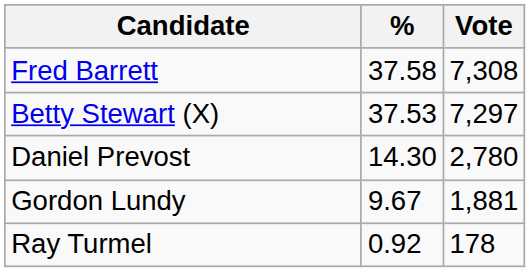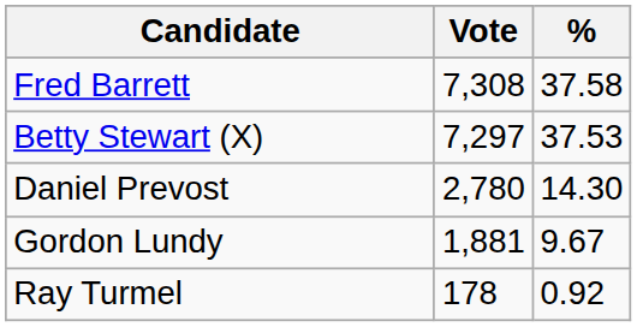 <table class="wikitable">
 <tr>
 <th bgcolor="#DDDDFF" width="200px">Candidate</th>
+<th bgcolor="#DDDDFF">Vote</th>
 <th bgcolor="#DDDDFF">%</th>
-<th bgcolor="#DDDDFF">Vote</th>
 </tr>
 <tr>
 <td><a href='#'>Fred Barrett</a></td>
+<td>7,308</td>
 <td>37.58</td>
-<td>7,308</td>
 </tr>
 <tr>
 <td><a href='#'>Betty Stewart</a> (X)</td>
+<td>7,297</td>
 <td>37.53</td>
-<td>7,297</td>
 </tr>
 <tr>
 <td>Daniel Prevost</td>
+<td>2,780</td>
 <td>14.30</td>
-<td>2,780</td>
 </tr>
 <tr>
 <td>Gordon Lundy</td>
+<td>1,881</td>
 <td>9.67</td>
-<td>1,881</td>
 </tr>
 <tr>
 <td>Ray Turmel</td>
+<td>178</td>
 <td>0.92</td>
-<td>178</td>
 </tr>
 </table>
